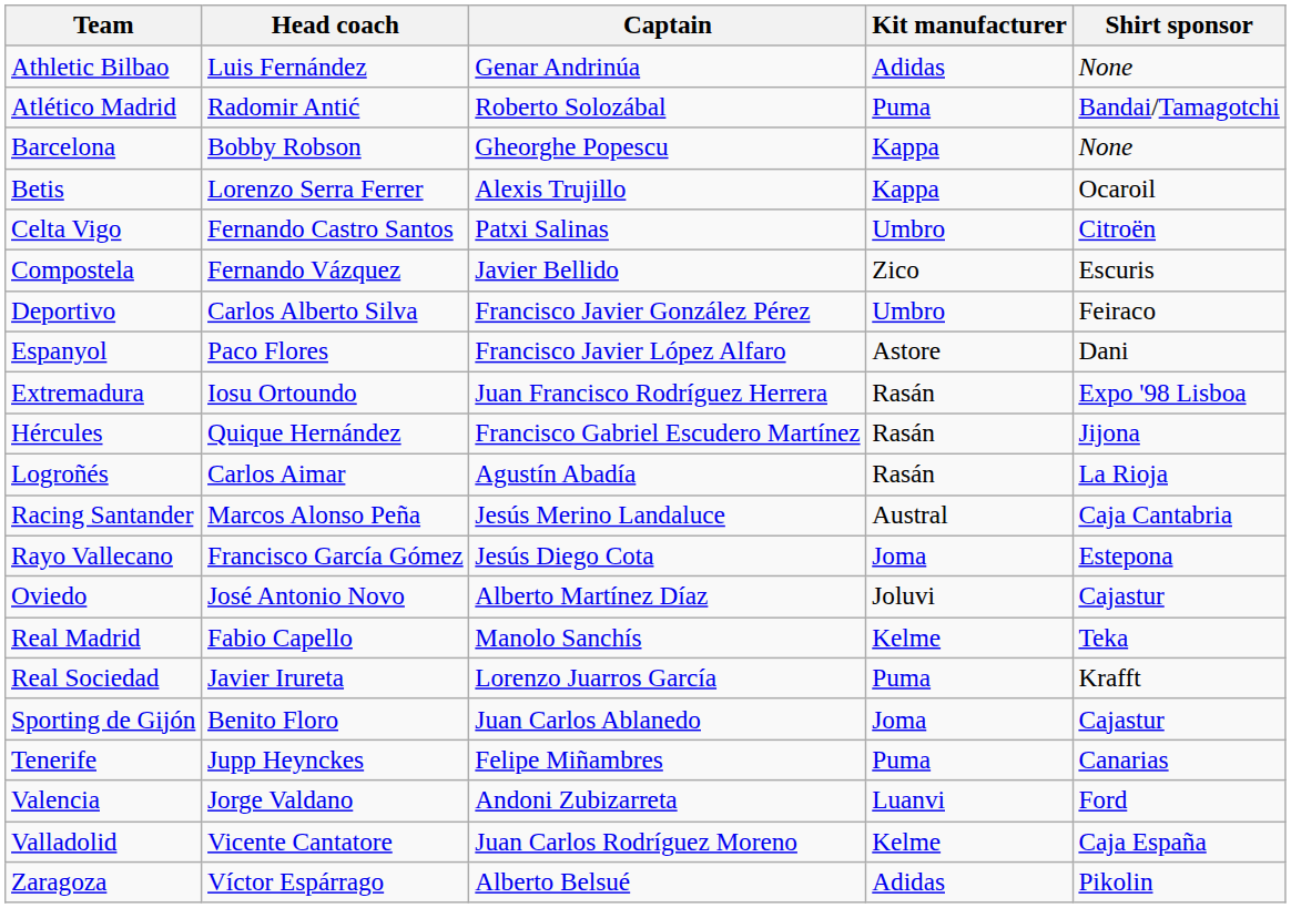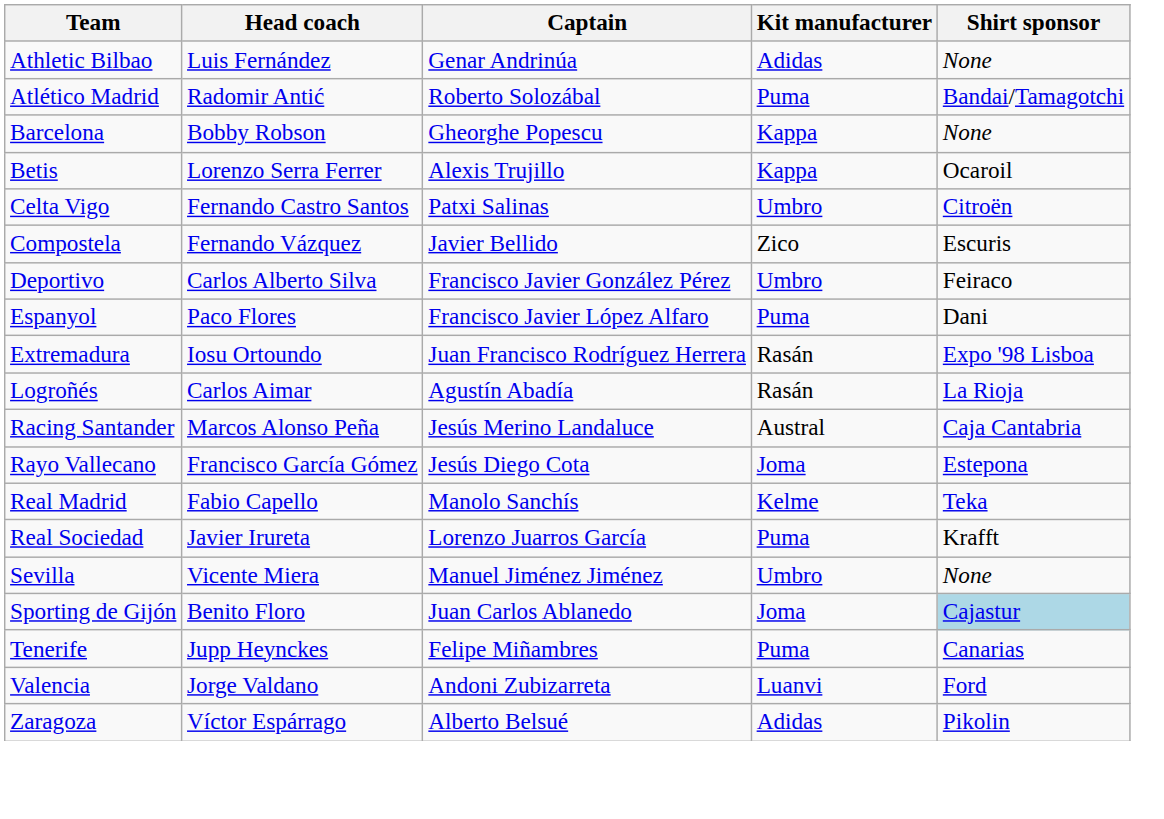 <table class="wikitable sortable">
 <tr>
 <th>Team</th>
 <th>Head coach</th>
 <th>Captain</th>
 <th>Kit manufacturer</th>
 <th>Shirt sponsor</th>
 </tr>
 <tr>
 <td><a href='#'>Athletic Bilbao</a></td>
 <td> <a href='#'>Luis Fernández</a></td>
 <td> <a href='#'>Genar Andrinúa</a></td>
 <td><a href='#'>Adidas</a></td>
 <td><em>None</em></td>
 </tr>
 <tr>
 <td><a href='#'>Atlético Madrid</a></td>
 <td> <a href='#'>Radomir Antić</a></td>
 <td> <a href='#'>Roberto Solozábal</a></td>
 <td><a href='#'>Puma</a></td>
 <td><a href='#'>Bandai</a>/<a href='#'>Tamagotchi</a></td>
 </tr>
 <tr>
 <td><a href='#'>Barcelona</a></td>
 <td> <a href='#'>Bobby Robson</a></td>
 <td> <a href='#'>Gheorghe Popescu</a></td>
 <td><a href='#'>Kappa</a></td>
 <td><em>None</em></td>
 </tr>
 <tr>
 <td><a href='#'>Betis</a></td>
 <td> <a href='#'>Lorenzo Serra Ferrer</a></td>
 <td> <a href='#'>Alexis Trujillo</a></td>
 <td><a href='#'>Kappa</a></td>
 <td>Ocaroil</td>
 </tr>
 <tr>
 <td><a href='#'>Celta Vigo</a></td>
 <td> <a href='#'>Fernando Castro Santos</a></td>
 <td> <a href='#'>Patxi Salinas</a></td>
 <td><a href='#'>Umbro</a></td>
 <td><a href='#'>Citroën</a></td>
 </tr>
 <tr>
 <td><a href='#'>Compostela</a></td>
 <td> <a href='#'>Fernando Vázquez</a></td>
 <td>  <a href='#'>Javier Bellido</a></td>
 <td>Zico</td>
 <td>Escuris</td>
 </tr>
 <tr>
 <td><a href='#'>Deportivo</a></td>
 <td> <a href='#'>Carlos Alberto Silva</a></td>
 <td> <a href='#'>Francisco Javier González Pérez</a></td>
 <td><a href='#'>Umbro</a></td>
 <td>Feiraco</td>
 </tr>
 <tr>
 <td><a href='#'>Espanyol</a></td>
 <td> <a href='#'>Paco Flores</a></td>
 <td> <a href='#'>Francisco Javier López Alfaro</a></td>
-<td>Astore</td>
+<td><a href='#'>Puma</a></td>
 <td>Dani</td>
 </tr>
 <tr>
 <td><a href='#'>Extremadura</a></td>
 <td> <a href='#'>Iosu Ortoundo</a></td>
 <td> <a href='#'>Juan Francisco Rodríguez Herrera</a></td>
 <td>Rasán</td>
 <td><a href='#'>Expo '98 Lisboa</a></td>
-</tr>
-<tr>
-<td><a href='#'>Hércules</a></td>
-<td> <a href='#'>Quique Hernández</a></td>
-<td> <a href='#'>Francisco Gabriel Escudero Martínez</a></td>
-<td>Rasán</td>
-<td><a href='#'>Jijona</a></td>
 </tr>
 <tr>
 <td><a href='#'>Logroñés</a></td>
 <td> <a href='#'>Carlos Aimar</a></td>
 <td> <a href='#'>Agustín Abadía</a></td>
 <td>Rasán</td>
 <td><a href='#'>La Rioja</a></td>
 </tr>
 <tr>
 <td><a href='#'>Racing Santander</a></td>
 <td> <a href='#'>Marcos Alonso Peña</a></td>
 <td> <a href='#'>Jesús Merino Landaluce</a></td>
 <td>Austral</td>
 <td><a href='#'>Caja Cantabria</a></td>
 </tr>
 <tr>
 <td><a href='#'>Rayo Vallecano</a></td>
 <td> <a href='#'>Francisco García Gómez</a></td>
 <td> <a href='#'>Jesús Diego Cota</a></td>
 <td><a href='#'>Joma</a></td>
 <td><a href='#'>Estepona</a></td>
 </tr>
 <tr>
-<td><a href='#'>Oviedo</a></td>
-<td> <a href='#'>José Antonio Novo</a></td>
-<td> <a href='#'>Alberto Martínez Díaz</a></td>
-<td>Joluvi</td>
-<td><a href='#'>Cajastur</a></td>
-</tr>
-<tr>
 <td><a href='#'>Real Madrid</a></td>
 <td> <a href='#'>Fabio Capello</a></td>
 <td> <a href='#'>Manolo Sanchís</a></td>
 <td><a href='#'>Kelme</a></td>
 <td><a href='#'>Teka</a></td>
 </tr>
 <tr>
 <td><a href='#'>Real Sociedad</a></td>
 <td> <a href='#'>Javier Irureta</a></td>
 <td> <a href='#'>Lorenzo Juarros García</a></td>
 <td><a href='#'>Puma</a></td>
 <td>Krafft</td>
 </tr>
 <tr>
+<td><a href='#'>Sevilla</a></td>
+<td> <a href='#'>Vicente Miera</a></td>
+<td> <a href='#'>Manuel Jiménez Jiménez</a></td>
+<td><a href='#'>Umbro</a></td>
+<td><em>None</em></td>
+</tr>
+<tr>
 <td><a href='#'>Sporting de Gijón</a></td>
 <td> <a href='#'>Benito Floro</a></td>
 <td> <a href='#'>Juan Carlos Ablanedo</a></td>
 <td><a href='#'>Joma</a></td>
-<td><a href='#'>Cajastur</a></td>
+<td style="background: lightblue;"><a href='#'>Cajastur</a></td>
 </tr>
 <tr>
 <td><a href='#'>Tenerife</a></td>
 <td> <a href='#'>Jupp Heynckes</a></td>
 <td> <a href='#'>Felipe Miñambres</a></td>
 <td><a href='#'>Puma</a></td>
 <td><a href='#'>Canarias</a></td>
 </tr>
 <tr>
 <td><a href='#'>Valencia</a></td>
 <td> <a href='#'>Jorge Valdano</a></td>
 <td> <a href='#'>Andoni Zubizarreta</a></td>
 <td><a href='#'>Luanvi</a></td>
 <td><a href='#'>Ford</a></td>
 </tr>
 <tr>
-<td><a href='#'>Valladolid</a></td>
-<td> <a href='#'>Vicente Cantatore</a></td>
-<td> <a href='#'>Juan Carlos Rodríguez Moreno</a></td>
-<td><a href='#'>Kelme</a></td>
-<td><a href='#'>Caja España</a></td>
-</tr>
-<tr>
 <td><a href='#'>Zaragoza</a></td>
 <td> <a href='#'>Víctor Espárrago</a></td>
 <td> <a href='#'>Alberto Belsué</a></td>
 <td><a href='#'>Adidas</a></td>
 <td><a href='#'>Pikolin</a></td>
 </tr>
 </table>
